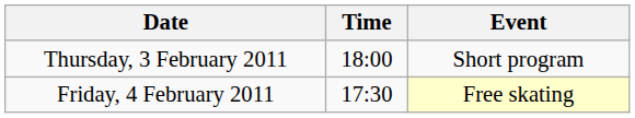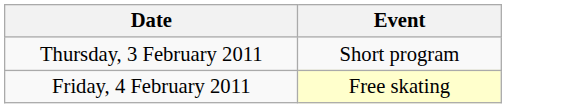 <table class = "wikitable" style="text-align:center;">
 <tr>
 <th width=220>Date</th>
-<th width=50>Time</th>
 <th width=150>Event</th>
 </tr>
 <tr>
 <td>Thursday, 3 February 2011</td>
-<td>18:00</td>
 <td>Short program</td>
 </tr>
 <tr>
 <td>Friday, 4 February 2011</td>
-<td>17:30</td>
 <td bgcolor=ffffcc>Free skating</td>
 </tr>
 </table>
